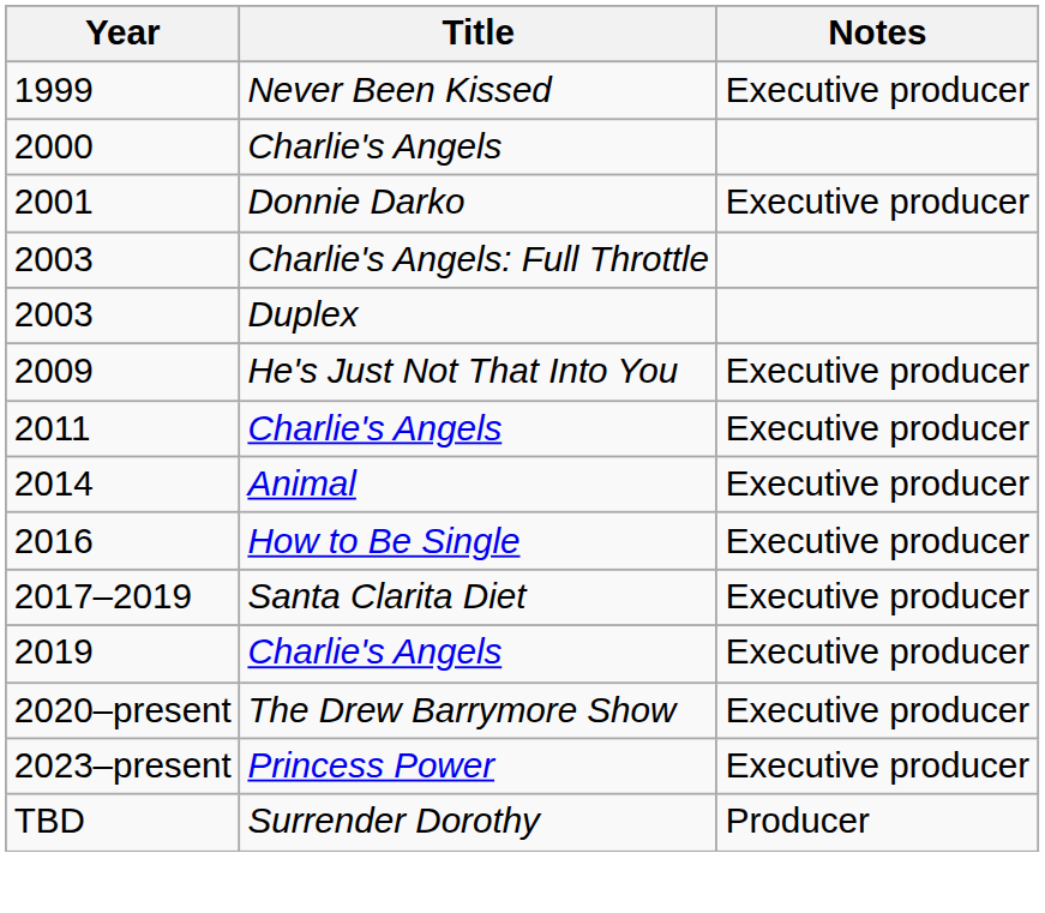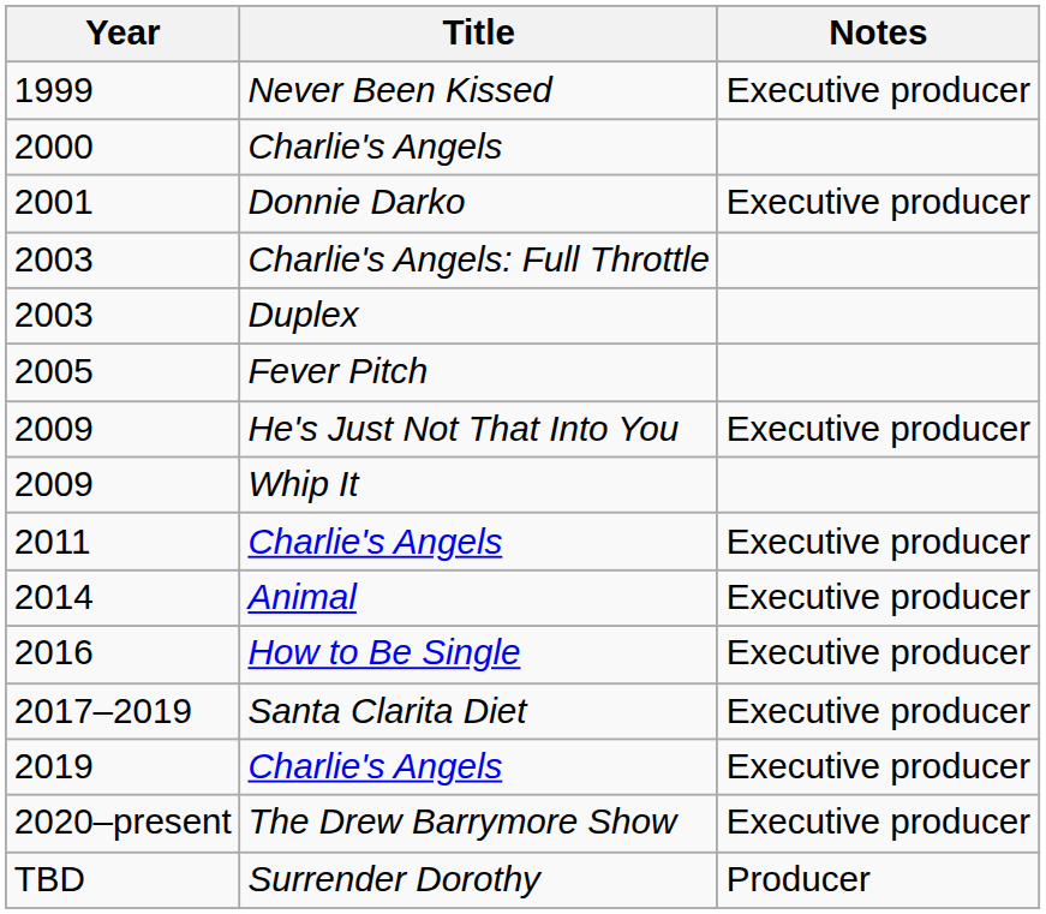 <table class="wikitable sortable">
 <tr>
 <th>Year</th>
 <th>Title</th>
 <th>Notes</th>
 </tr>
 <tr>
 <td>1999</td>
 <td><em>Never Been Kissed</em></td>
 <td>Executive producer</td>
 </tr>
 <tr>
 <td>2000</td>
 <td><em>Charlie's Angels</em></td>
 <td></td>
 </tr>
 <tr>
 <td>2001</td>
 <td><em>Donnie Darko</em></td>
 <td>Executive producer</td>
 </tr>
 <tr>
 <td>2003</td>
 <td><em>Charlie's Angels: Full Throttle</em></td>
 <td></td>
 </tr>
 <tr>
 <td>2003</td>
 <td><em>Duplex</em></td>
 <td></td>
 </tr>
 <tr>
+<td>2005</td>
+<td><em>Fever Pitch</em></td>
+<td></td>
+</tr>
+<tr>
 <td>2009</td>
 <td><em>He's Just Not That Into You</em></td>
 <td>Executive producer</td>
+</tr>
+<tr>
+<td>2009</td>
+<td><em>Whip It</em></td>
+<td></td>
 </tr>
 <tr>
 <td>2011</td>
 <td><em><a href='#'>Charlie's Angels</a></em></td>
 <td>Executive producer</td>
 </tr>
 <tr>
 <td>2014</td>
 <td><em><a href='#'>Animal</a></em></td>
 <td>Executive producer</td>
 </tr>
 <tr>
 <td>2016</td>
 <td><em><a href='#'>How to Be Single</a></em></td>
 <td>Executive producer</td>
 </tr>
 <tr>
 <td>2017–2019</td>
 <td><em>Santa Clarita Diet</em></td>
 <td>Executive producer</td>
 </tr>
 <tr>
 <td>2019</td>
 <td><em><a href='#'>Charlie's Angels</a></em></td>
 <td>Executive producer</td>
 </tr>
 <tr>
 <td>2020–present</td>
 <td><em>The Drew Barrymore Show</em></td>
 <td>Executive producer</td>
 </tr>
 <tr>
-<td>2023–present</td>
-<td><em><a href='#'>Princess Power</a></em></td>
-<td>Executive producer</td>
-</tr>
-<tr>
 <td>TBD</td>
 <td><em>Surrender Dorothy</em></td>
 <td>Producer</td>
 </tr>
 </table>
